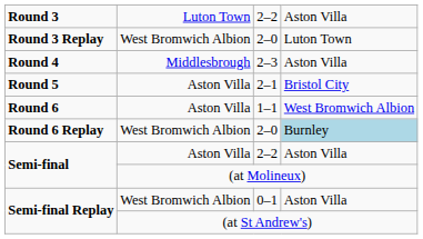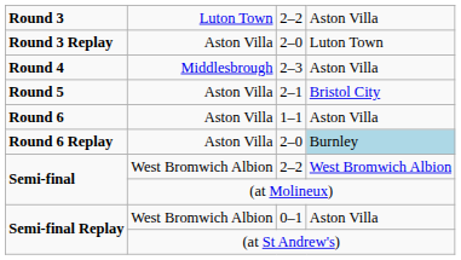 <table class="wikitable" style="font-size:95%">
 <tr>
 <td><strong>Round 3</strong></td>
 <td align=right><a href='#'>Luton Town</a></td>
 <td>2–2</td>
 <td>Aston Villa</td>
 </tr>
 <tr>
 <td><strong>Round 3 Replay</strong></td>
-<td align=right>West Bromwich Albion</td>
+<td align=right>Aston Villa</td>
 <td>2–0</td>
 <td>Luton Town</td>
 </tr>
 <tr>
 <td><strong>Round 4</strong></td>
 <td align=right><a href='#'>Middlesbrough</a></td>
 <td>2–3</td>
 <td>Aston Villa</td>
 </tr>
 <tr>
 <td><strong>Round 5</strong></td>
 <td align=right>Aston Villa</td>
 <td>2–1</td>
 <td><a href='#'>Bristol City</a></td>
 </tr>
 <tr>
 <td><strong>Round 6</strong></td>
 <td align=right>Aston Villa</td>
 <td>1–1</td>
-<td><a href='#'>West Bromwich Albion</a></td>
+<td>Aston Villa</td>
 </tr>
 <tr>
 <td><strong>Round 6 Replay</strong></td>
-<td align=right>West Bromwich Albion</td>
+<td align=right>Aston Villa</td>
 <td>2–0</td>
 <td style="background: lightblue;">Burnley</td>
 </tr>
 <tr>
 <td rowspan="2"><strong>Semi-final</strong></td>
-<td align=right>Aston Villa</td>
+<td align=right>West Bromwich Albion</td>
 <td>2–2</td>
-<td>Aston Villa</td>
+<td><a href='#'>West Bromwich Albion</a></td>
 </tr>
 <tr>
 <td colspan=4 align=center>(at <a href='#'>Molineux</a>)</td>
 </tr>
 <tr>
 <td rowspan="2"><strong>Semi-final Replay</strong></td>
 <td align=right>West Bromwich Albion</td>
 <td>0–1</td>
 <td>Aston Villa</td>
 </tr>
 <tr>
 <td colspan=4 align=center>(at <a href='#'>St Andrew's</a>)</td>
 </tr>
 </table>
